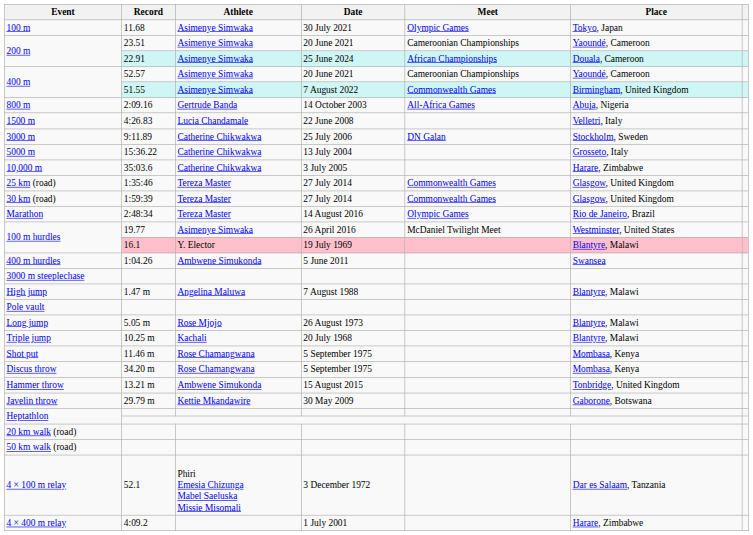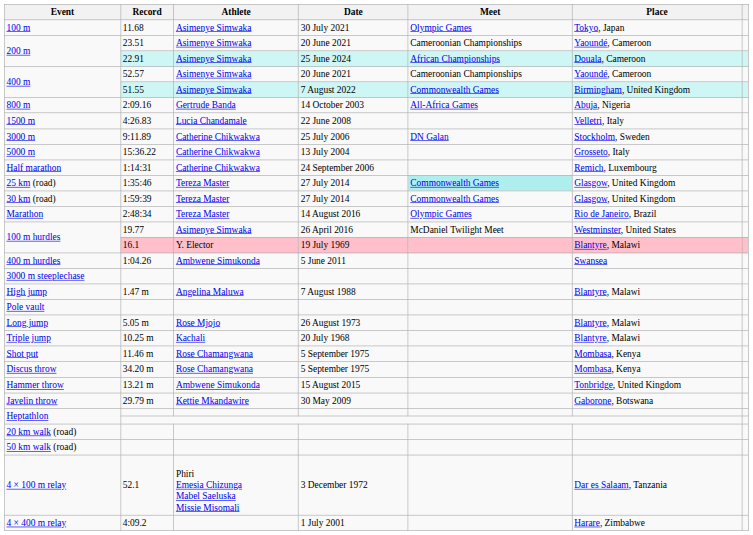 <table class="wikitable" style="font-size:95%; width: 95%;">
 <tr>
 <th>Event</th>
 <th>Record</th>
 <th>Athlete</th>
 <th>Date</th>
 <th>Meet</th>
 <th>Place</th>
 <th></th>
 </tr>
 <tr>
 <td><a href='#'>100 m</a></td>
 <td>11.68 </td>
 <td><a href='#'>Asimenye Simwaka</a></td>
 <td>30 July 2021</td>
 <td><a href='#'>Olympic Games</a></td>
 <td><a href='#'>Tokyo</a>, Japan</td>
 <td></td>
 </tr>
 <tr>
 <td rowspan=2><a href='#'>200 m</a></td>
 <td>23.51 </td>
 <td><a href='#'>Asimenye Simwaka</a></td>
 <td>20 June 2021</td>
 <td>Cameroonian Championships</td>
 <td><a href='#'>Yaoundé</a>, Cameroon</td>
 <td></td>
 </tr>
 <tr bgcolor=#CEF6F5>
 <td>22.91 </td>
 <td><a href='#'>Asimenye Simwaka</a></td>
 <td>25 June 2024</td>
 <td><a href='#'>African Championships</a></td>
 <td><a href='#'>Douala</a>, Cameroon</td>
 <td></td>
 </tr>
 <tr>
 <td rowspan=2><a href='#'>400 m</a></td>
 <td>52.57</td>
 <td><a href='#'>Asimenye Simwaka</a></td>
 <td>20 June 2021</td>
 <td>Cameroonian Championships</td>
 <td><a href='#'>Yaoundé</a>, Cameroon</td>
 <td></td>
 </tr>
 <tr bgcolor=#CEF6F5>
 <td>51.55</td>
 <td><a href='#'>Asimenye Simwaka</a></td>
 <td>7 August 2022</td>
 <td><a href='#'>Commonwealth Games</a></td>
 <td><a href='#'>Birmingham</a>, United Kingdom</td>
 <td></td>
 </tr>
 <tr>
 <td><a href='#'>800 m</a></td>
 <td>2:09.16</td>
 <td><a href='#'>Gertrude Banda</a></td>
 <td>14 October 2003</td>
 <td><a href='#'>All-Africa Games</a></td>
 <td><a href='#'>Abuja</a>, Nigeria</td>
 <td></td>
 </tr>
 <tr>
 <td><a href='#'>1500 m</a></td>
 <td>4:26.83</td>
 <td><a href='#'>Lucia Chandamale</a></td>
 <td>22 June 2008</td>
 <td></td>
 <td><a href='#'>Velletri</a>, Italy</td>
 <td></td>
 </tr>
 <tr>
 <td><a href='#'>3000 m</a></td>
 <td>9:11.89</td>
 <td><a href='#'>Catherine Chikwakwa</a></td>
 <td>25 July 2006</td>
 <td><a href='#'>DN Galan</a></td>
 <td><a href='#'>Stockholm</a>, Sweden</td>
 <td></td>
 </tr>
 <tr>
 <td><a href='#'>5000 m</a></td>
 <td>15:36.22</td>
 <td><a href='#'>Catherine Chikwakwa</a></td>
 <td>13 July 2004</td>
 <td></td>
 <td><a href='#'>Grosseto</a>, Italy</td>
 <td></td>
 </tr>
 <tr>
-<td><a href='#'>10,000 m</a></td>
-<td>35:03.6</td>
+<td><a href='#'>Half marathon</a></td>
+<td>1:14:31</td>
 <td><a href='#'>Catherine Chikwakwa</a></td>
-<td>3 July 2005</td>
+<td>24 September 2006</td>
 <td></td>
-<td><a href='#'>Harare</a>, Zimbabwe</td>
+<td><a href='#'>Remich</a>, Luxembourg</td>
 <td></td>
 </tr>
 <tr>
 <td><a href='#'>25 km</a> (road)</td>
 <td>1:35:46</td>
 <td><a href='#'>Tereza Master</a></td>
 <td>27 July 2014</td>
-<td><a href='#'>Commonwealth Games</a></td>
+<td style="background: paleturquoise;"><a href='#'>Commonwealth Games</a></td>
 <td><a href='#'>Glasgow</a>, United Kingdom</td>
 <td></td>
 </tr>
 <tr>
 <td><a href='#'>30 km</a> (road)</td>
 <td>1:59:39</td>
 <td><a href='#'>Tereza Master</a></td>
 <td>27 July 2014</td>
 <td><a href='#'>Commonwealth Games</a></td>
 <td><a href='#'>Glasgow</a>, United Kingdom</td>
 <td></td>
 </tr>
 <tr>
 <td><a href='#'>Marathon</a></td>
 <td>2:48:34</td>
 <td><a href='#'>Tereza Master</a></td>
 <td>14 August 2016</td>
 <td><a href='#'>Olympic Games</a></td>
 <td><a href='#'>Rio de Janeiro</a>, Brazil</td>
 <td></td>
 </tr>
 <tr>
 <td rowspan=2><a href='#'>100 m hurdles</a></td>
 <td>19.77 </td>
 <td><a href='#'>Asimenye Simwaka</a></td>
 <td>26 April 2016</td>
 <td>McDaniel Twilight Meet</td>
 <td><a href='#'>Westminster</a>, United States</td>
 <td></td>
 </tr>
 <tr style="background:pink">
 <td>16.1  </td>
 <td>Y. Elector</td>
 <td>19 July 1969</td>
 <td></td>
 <td><a href='#'>Blantyre</a>, Malawi</td>
 <td></td>
 </tr>
 <tr>
 <td><a href='#'>400 m hurdles</a></td>
 <td>1:04.26</td>
 <td><a href='#'>Ambwene Simukonda</a></td>
 <td>5 June 2011</td>
 <td></td>
 <td><a href='#'>Swansea</a></td>
 <td></td>
 </tr>
 <tr>
 <td><a href='#'>3000 m steeplechase</a></td>
 <td></td>
 <td></td>
 <td></td>
 <td></td>
 <td></td>
 <td></td>
 </tr>
 <tr>
 <td><a href='#'>High jump</a></td>
 <td>1.47 m</td>
 <td><a href='#'>Angelina Maluwa</a></td>
 <td>7 August 1988</td>
 <td></td>
 <td><a href='#'>Blantyre</a>, Malawi</td>
 <td></td>
 </tr>
 <tr>
 <td><a href='#'>Pole vault</a></td>
 <td></td>
 <td></td>
 <td></td>
 <td></td>
 <td></td>
 <td></td>
 </tr>
 <tr>
 <td><a href='#'>Long jump</a></td>
 <td>5.05 m</td>
 <td><a href='#'>Rose Mjojo</a></td>
 <td>26 August 1973</td>
 <td></td>
 <td><a href='#'>Blantyre</a>, Malawi</td>
 <td></td>
 </tr>
 <tr>
 <td><a href='#'>Triple jump</a></td>
 <td>10.25 m</td>
 <td><a href='#'>Kachali</a></td>
 <td>20 July 1968</td>
 <td></td>
 <td><a href='#'>Blantyre</a>, Malawi</td>
 <td></td>
 </tr>
 <tr>
 <td><a href='#'>Shot put</a></td>
 <td>11.46 m</td>
 <td><a href='#'>Rose Chamangwana</a></td>
 <td>5 September 1975</td>
 <td></td>
 <td><a href='#'>Mombasa</a>, Kenya</td>
 <td></td>
 </tr>
 <tr>
 <td><a href='#'>Discus throw</a></td>
 <td>34.20 m</td>
 <td><a href='#'>Rose Chamangwana</a></td>
 <td>5 September 1975</td>
 <td></td>
 <td><a href='#'>Mombasa</a>, Kenya</td>
 <td></td>
 </tr>
 <tr>
 <td><a href='#'>Hammer throw</a></td>
 <td>13.21 m</td>
 <td><a href='#'>Ambwene Simukonda</a></td>
 <td>15 August 2015</td>
 <td></td>
 <td><a href='#'>Tonbridge</a>, United Kingdom</td>
 <td></td>
 </tr>
 <tr>
 <td><a href='#'>Javelin throw</a></td>
 <td>29.79 m</td>
 <td><a href='#'>Kettie Mkandawire</a></td>
 <td>30 May 2009</td>
 <td></td>
 <td><a href='#'>Gaborone</a>, Botswana</td>
 <td></td>
 </tr>
 <tr>
 <td rowspan=2><a href='#'>Heptathlon</a></td>
 <td></td>
 <td></td>
 <td></td>
 <td></td>
 <td></td>
 <td></td>
 </tr>
 <tr>
 <td colspan=5></td>
 <td></td>
 </tr>
 <tr>
 <td><a href='#'>20 km walk</a> (road)</td>
 <td></td>
 <td></td>
 <td></td>
 <td></td>
 <td></td>
 <td></td>
 </tr>
 <tr>
 <td><a href='#'>50 km walk</a> (road)</td>
 <td></td>
 <td></td>
 <td></td>
 <td></td>
 <td></td>
 <td></td>
 </tr>
 <tr>
 <td><a href='#'>4 × 100 m relay</a></td>
 <td>52.1 </td>
 <td><br>Phiri<br><a href='#'>Emesia Chizunga</a><br><a href='#'>Mabel Saeluska</a><br><a href='#'>Missie Misomali</a></td>
 <td>3 December 1972</td>
 <td></td>
 <td><a href='#'>Dar es Salaam</a>, Tanzania</td>
 <td></td>
 </tr>
 <tr>
 <td><a href='#'>4 × 400 m relay</a></td>
 <td>4:09.2 </td>
 <td></td>
 <td>1 July 2001</td>
 <td></td>
 <td><a href='#'>Harare</a>, Zimbabwe</td>
 <td></td>
 </tr>
 </table>
